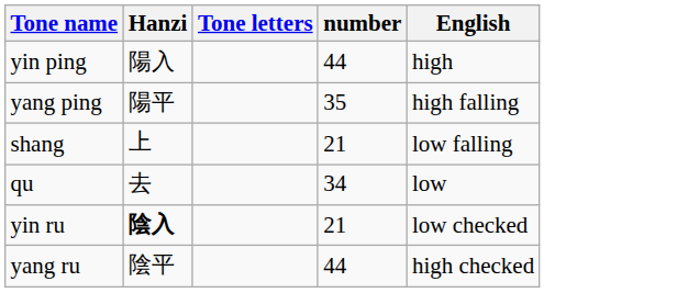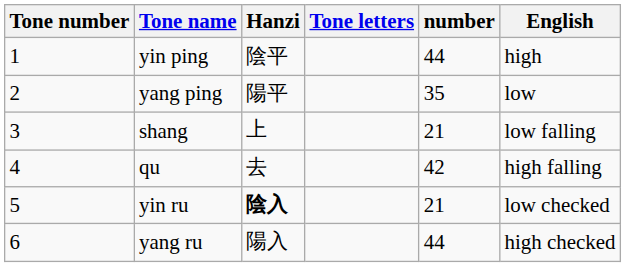 <table class="wikitable">
 <tr>
+<th>Tone number</th>
 <th><a href='#'>Tone name</a></th>
 <th>Hanzi</th>
 <th><a href='#'>Tone letters</a></th>
 <th>number</th>
 <th>English</th>
 </tr>
 <tr>
+<td>1</td>
 <td>yin ping</td>
-<td>陽入</td>
+<td>陰平</td>
 <td></td>
 <td>44</td>
 <td>high</td>
 </tr>
 <tr>
+<td>2</td>
 <td>yang ping</td>
 <td>陽平</td>
 <td></td>
 <td>35</td>
-<td>high falling</td>
+<td>low</td>
 </tr>
 <tr>
+<td>3</td>
 <td>shang</td>
 <td>上</td>
 <td></td>
 <td>21</td>
 <td>low falling</td>
 </tr>
 <tr>
+<td>4</td>
 <td>qu</td>
 <td>去</td>
 <td></td>
-<td>34</td>
-<td>low</td>
+<td>42</td>
+<td>high falling</td>
 </tr>
 <tr>
+<td>5</td>
 <td>yin ru</td>
 <td><strong>陰入</strong></td>
 <td></td>
 <td>21</td>
 <td>low checked</td>
 </tr>
 <tr>
+<td>6</td>
 <td>yang ru</td>
-<td>陰平</td>
+<td>陽入</td>
 <td></td>
 <td>44</td>
 <td>high checked</td>
 </tr>
 </table>
